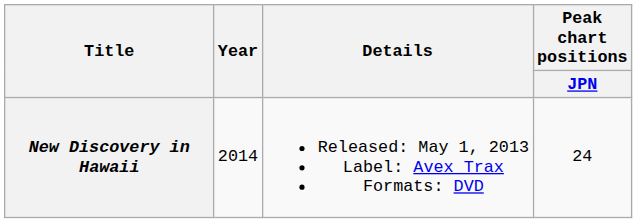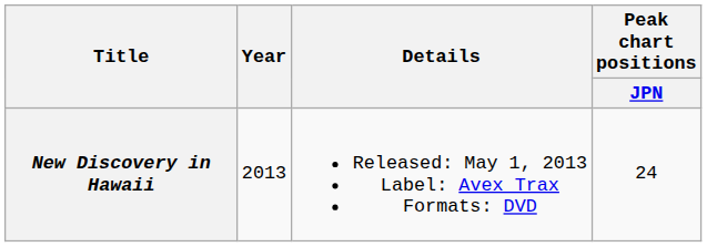 <table class="wikitable plainrowheaders" style="text-align:center;">
 <tr>
 <th rowspan="2" style="width:12em;">Title</th>
 <th rowspan="2">Year</th>
 <th rowspan="2">Details</th>
 <th colspan="1">Peak chart positions</th>
 </tr>
 <tr>
 <th width="30"><a href='#'>JPN</a></th>
 </tr>
 <tr>
 <th scope="row"><em>New Discovery in Hawaii</em></th>
-<td>2014</td>
+<td>2013</td>
 <td><br><ul><li>Released: May 1, 2013</li><li>Label: <a href='#'>Avex Trax</a></li><li>Formats: <a href='#'>DVD</a></li></ul></td>
 <td>24</td>
 </tr>
 </table>
